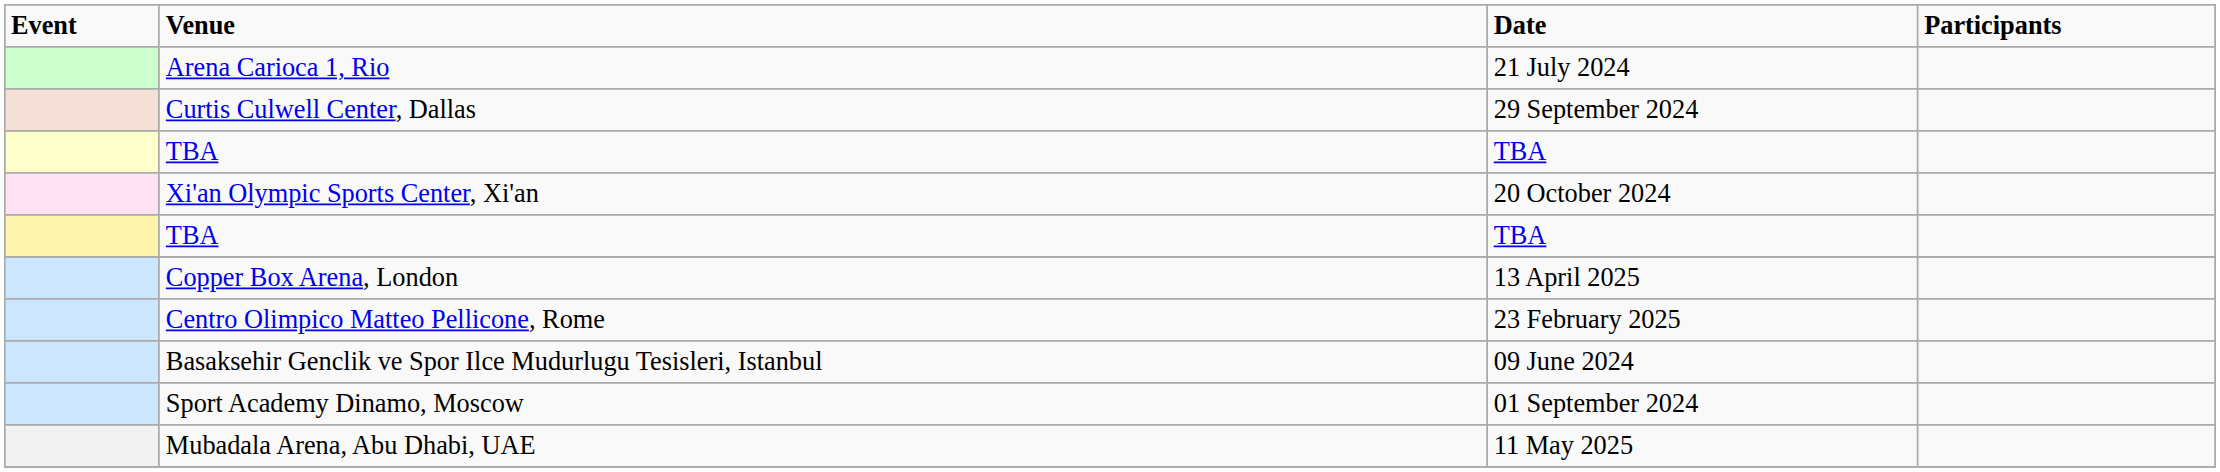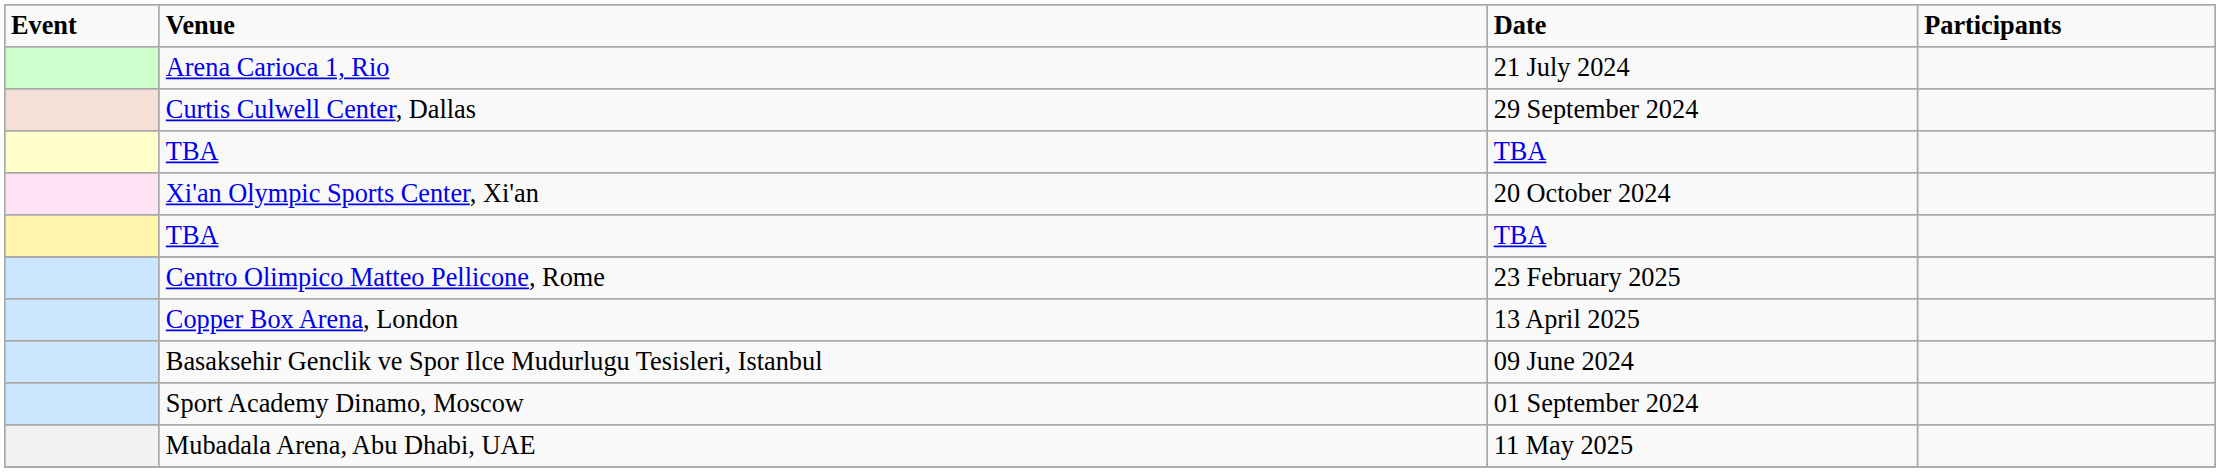 <table class="wikitable" style="text-align: left; font-size: 94%; width: 100%;">
 <tr>
 <td><strong>Event</strong></td>
 <td><strong>Venue</strong></td>
 <td><strong>Date</strong></td>
 <td><strong>Participants</strong></td>
 </tr>
 <tr>
 <th scope="row" align="center" style="background: #ccffcc;  text-align: left"></th>
 <td><a href='#'>Arena Carioca 1, Rio</a></td>
 <td>21 July 2024</td>
 <td></td>
 </tr>
 <tr>
 <th scope="row" align="center" style="background: #f4e0d7;  text-align: left"></th>
 <td><a href='#'>Curtis Culwell Center</a>, Dallas</td>
 <td>29 September 2024</td>
 </tr>
 <tr>
 <th scope="row" align="center" style="background: #ffffcc;  text-align: left"></th>
 <td><a href='#'>TBA</a></td>
 <td><a href='#'>TBA</a></td>
 <td></td>
 </tr>
 <tr>
 <th scope="row" align="center" style="background: #ffe2f4;  text-align: left"></th>
 <td><a href='#'>Xi'an Olympic Sports Center</a>, Xi'an</td>
 <td>20 October 2024</td>
 <td></td>
 </tr>
 <tr>
 <th scope="row" align="center" style="background: #fff4ab;  text-align: left"></th>
 <td><a href='#'>TBA</a></td>
 <td><a href='#'>TBA</a></td>
 <td></td>
 </tr>
 <tr>
 </tr>
 <tr>
 <th scope="row" align="center" style="background: #cce6ff;  text-align: left"></th>
-<td><a href='#'>Copper Box Arena</a>, London</td>
-<td>13 April 2025</td>
+<td><a href='#'>Centro Olimpico Matteo Pellicone</a>, Rome</td>
+<td>23 February 2025</td>
 <td></td>
 </tr>
 <tr>
 <th scope="row" align="center" style="background: #cce6ff;  text-align: left"></th>
-<td><a href='#'>Centro Olimpico Matteo Pellicone</a>, Rome</td>
-<td>23 February 2025</td>
+<td><a href='#'>Copper Box Arena</a>, London</td>
+<td>13 April 2025</td>
 <td></td>
 </tr>
 <tr>
 <th scope="row" align="center" style="background: #cce6ff;  text-align: left"></th>
 <td>Basaksehir Genclik ve Spor Ilce Mudurlugu Tesisleri, Istanbul</td>
 <td>09 June 2024</td>
 <td></td>
 </tr>
 <tr>
 <th scope="row" align="center" style="background: #cce6ff;  text-align: left"></th>
 <td>Sport Academy Dinamo, Moscow</td>
 <td>01 September 2024</td>
 <td></td>
 </tr>
 <tr>
 <th scope="row" align="center" style="background: #cde6gf;  text-align: left"></th>
 <td>Mubadala Arena, Abu Dhabi, UAE</td>
 <td>11 May 2025</td>
 <td></td>
 </tr>
 <tr>
 </tr>
 </table>
